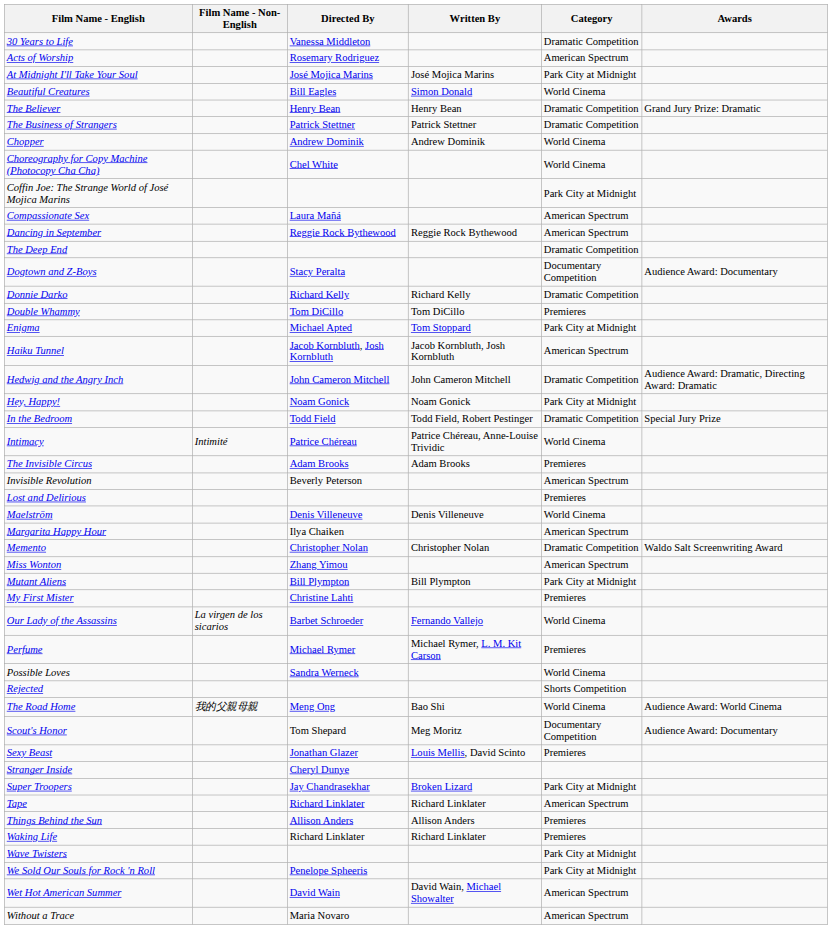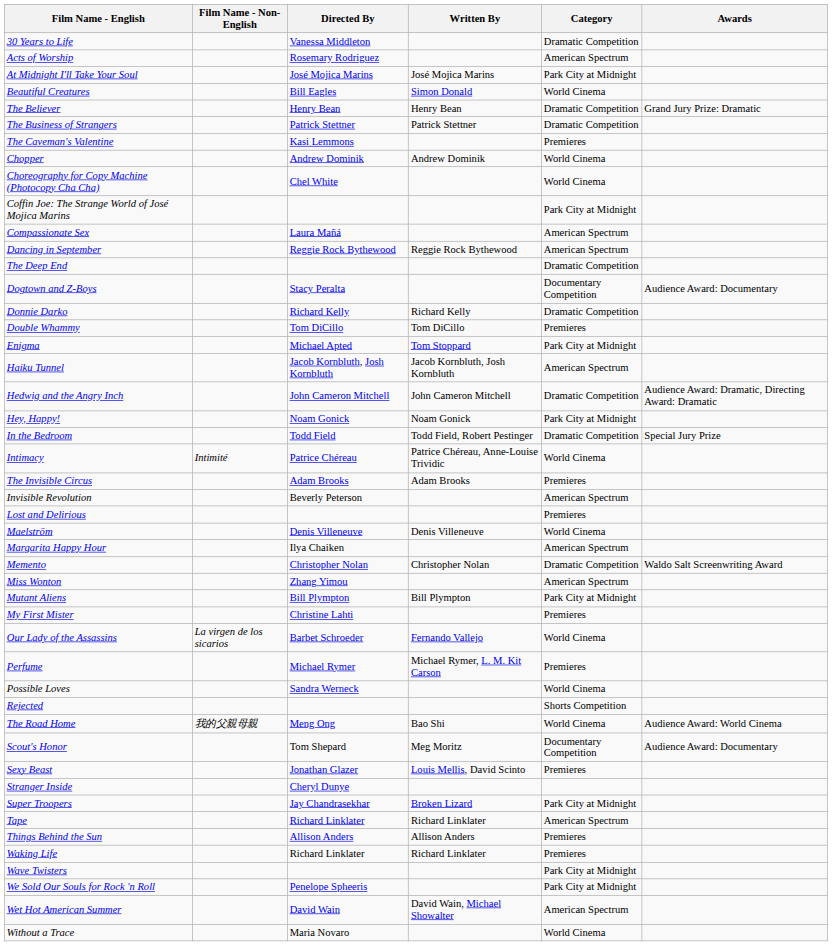 <table class="wikitable">
 <tr>
 <th>Film Name - English</th>
 <th>Film Name - Non-English</th>
 <th>Directed By</th>
 <th>Written By</th>
 <th>Category</th>
 <th>Awards</th>
 </tr>
 <tr>
 <td><em><a href='#'>30 Years to Life</a></em></td>
 <td></td>
 <td><a href='#'>Vanessa Middleton</a></td>
 <td></td>
 <td>Dramatic Competition</td>
 <td></td>
 </tr>
 <tr>
 <td><em><a href='#'>Acts of Worship</a></em></td>
 <td></td>
 <td><a href='#'>Rosemary Rodriguez</a></td>
 <td></td>
 <td>American Spectrum</td>
 <td></td>
 </tr>
 <tr>
 <td><em><a href='#'>At Midnight I'll Take Your Soul</a></em></td>
 <td></td>
 <td><a href='#'>José Mojica Marins</a></td>
 <td>José Mojica Marins</td>
 <td>Park City at Midnight</td>
 <td></td>
 </tr>
 <tr>
 <td><em><a href='#'>Beautiful Creatures</a></em></td>
 <td></td>
 <td><a href='#'>Bill Eagles</a></td>
 <td><a href='#'>Simon Donald</a></td>
 <td>World Cinema</td>
 <td></td>
 </tr>
 <tr>
 <td><em><a href='#'>The Believer</a></em></td>
 <td></td>
 <td><a href='#'>Henry Bean</a></td>
 <td>Henry Bean</td>
 <td>Dramatic Competition</td>
 <td>Grand Jury Prize: Dramatic</td>
 </tr>
 <tr>
 <td><em><a href='#'>The Business of Strangers</a></em></td>
 <td></td>
 <td><a href='#'>Patrick Stettner</a></td>
 <td>Patrick Stettner</td>
 <td>Dramatic Competition</td>
+<td></td>
+</tr>
+<tr>
+<td><em><a href='#'>The Caveman's Valentine</a></em></td>
+<td></td>
+<td><a href='#'>Kasi Lemmons</a></td>
+<td></td>
+<td>Premieres</td>
 <td></td>
 </tr>
 <tr>
 <td><em><a href='#'>Chopper</a></em></td>
 <td></td>
 <td><a href='#'>Andrew Dominik</a></td>
 <td>Andrew Dominik</td>
 <td>World Cinema</td>
 <td></td>
 </tr>
 <tr>
 <td><em><a href='#'>Choreography for Copy Machine (Photocopy Cha Cha)</a></em></td>
 <td></td>
 <td><a href='#'>Chel White</a></td>
 <td></td>
 <td>World Cinema</td>
 <td></td>
 </tr>
 <tr>
 <td><em>Coffin Joe: The Strange World of José Mojica Marins</em></td>
 <td></td>
 <td></td>
 <td></td>
 <td>Park City at Midnight</td>
 <td></td>
 </tr>
 <tr>
 <td><em><a href='#'>Compassionate Sex</a></em></td>
 <td></td>
 <td><a href='#'>Laura Mañá</a></td>
 <td></td>
 <td>American Spectrum</td>
 <td></td>
 </tr>
 <tr>
 <td><em><a href='#'>Dancing in September</a></em></td>
 <td></td>
 <td><a href='#'>Reggie Rock Bythewood</a></td>
 <td>Reggie Rock Bythewood</td>
 <td>American Spectrum</td>
 <td></td>
 </tr>
 <tr>
 <td><em><a href='#'>The Deep End</a></em></td>
 <td></td>
 <td></td>
 <td></td>
 <td>Dramatic Competition</td>
 <td></td>
 </tr>
 <tr>
 <td><em><a href='#'>Dogtown and Z-Boys</a></em></td>
 <td></td>
 <td><a href='#'>Stacy Peralta</a></td>
 <td></td>
 <td>Documentary Competition</td>
 <td>Audience Award: Documentary</td>
 </tr>
 <tr>
 <td><em><a href='#'>Donnie Darko</a></em></td>
 <td></td>
 <td><a href='#'>Richard Kelly</a></td>
 <td>Richard Kelly</td>
 <td>Dramatic Competition</td>
 <td></td>
 </tr>
 <tr>
 <td><em><a href='#'>Double Whammy</a></em></td>
 <td></td>
 <td><a href='#'>Tom DiCillo</a></td>
 <td>Tom DiCillo</td>
 <td>Premieres</td>
 <td></td>
 </tr>
 <tr>
 <td><em><a href='#'>Enigma</a></em></td>
 <td></td>
 <td><a href='#'>Michael Apted</a></td>
 <td><a href='#'>Tom Stoppard</a></td>
 <td>Park City at Midnight</td>
 <td></td>
 </tr>
 <tr>
 <td><em><a href='#'>Haiku Tunnel</a></em></td>
 <td></td>
 <td><a href='#'>Jacob Kornbluth</a>, <a href='#'>Josh Kornbluth</a></td>
 <td>Jacob Kornbluth, Josh Kornbluth</td>
 <td>American Spectrum</td>
 <td></td>
 </tr>
 <tr>
 <td><em><a href='#'>Hedwig and the Angry Inch</a></em></td>
 <td></td>
 <td><a href='#'>John Cameron Mitchell</a></td>
 <td>John Cameron Mitchell</td>
 <td>Dramatic Competition</td>
 <td>Audience Award: Dramatic, Directing Award: Dramatic</td>
 </tr>
 <tr>
 <td><em><a href='#'>Hey, Happy!</a></em></td>
 <td></td>
 <td><a href='#'>Noam Gonick</a></td>
 <td>Noam Gonick</td>
 <td>Park City at Midnight</td>
 <td></td>
 </tr>
 <tr>
 <td><em><a href='#'>In the Bedroom</a></em></td>
 <td></td>
 <td><a href='#'>Todd Field</a></td>
 <td>Todd Field, Robert Pestinger</td>
 <td>Dramatic Competition</td>
 <td>Special Jury Prize</td>
 </tr>
 <tr>
 <td><em><a href='#'>Intimacy</a></em></td>
 <td><em>Intimité</em></td>
 <td><a href='#'>Patrice Chéreau</a></td>
 <td>Patrice Chéreau, Anne-Louise Trividic</td>
 <td>World Cinema</td>
 <td></td>
 </tr>
 <tr>
 <td><em><a href='#'>The Invisible Circus</a></em></td>
 <td></td>
 <td><a href='#'>Adam Brooks</a></td>
 <td>Adam Brooks</td>
 <td>Premieres</td>
 <td></td>
 </tr>
 <tr>
 <td><em>Invisible Revolution</em></td>
 <td></td>
 <td>Beverly Peterson</td>
 <td></td>
 <td>American Spectrum</td>
 <td></td>
 </tr>
 <tr>
 <td><em><a href='#'>Lost and Delirious</a></em></td>
 <td></td>
 <td></td>
 <td></td>
 <td>Premieres</td>
 <td></td>
 </tr>
 <tr>
 <td><em><a href='#'>Maelström</a></em></td>
 <td></td>
 <td><a href='#'>Denis Villeneuve</a></td>
 <td>Denis Villeneuve</td>
 <td>World Cinema</td>
 <td></td>
 </tr>
 <tr>
 <td><em><a href='#'>Margarita Happy Hour</a></em></td>
 <td></td>
 <td>Ilya Chaiken</td>
 <td></td>
 <td>American Spectrum</td>
 <td></td>
 </tr>
 <tr>
 <td><em><a href='#'>Memento</a></em></td>
 <td></td>
 <td><a href='#'>Christopher Nolan</a></td>
 <td>Christopher Nolan</td>
 <td>Dramatic Competition</td>
 <td>Waldo Salt Screenwriting Award</td>
 </tr>
 <tr>
 <td><em><a href='#'>Miss Wonton</a></em></td>
 <td></td>
 <td><a href='#'>Zhang Yimou</a></td>
 <td></td>
 <td>American Spectrum</td>
 <td></td>
 </tr>
 <tr>
 <td><em><a href='#'>Mutant Aliens</a></em></td>
 <td></td>
 <td><a href='#'>Bill Plympton</a></td>
 <td>Bill Plympton</td>
 <td>Park City at Midnight</td>
 <td></td>
 </tr>
 <tr>
 <td><em><a href='#'>My First Mister</a></em></td>
 <td></td>
 <td><a href='#'>Christine Lahti</a></td>
 <td></td>
 <td>Premieres</td>
 <td></td>
 </tr>
 <tr>
 <td><em><a href='#'>Our Lady of the Assassins</a></em></td>
 <td><em>La virgen de los sicarios</em></td>
 <td><a href='#'>Barbet Schroeder</a></td>
 <td><a href='#'>Fernando Vallejo</a></td>
 <td>World Cinema</td>
 <td></td>
 </tr>
 <tr>
 <td><em><a href='#'>Perfume</a></em></td>
 <td></td>
 <td><a href='#'>Michael Rymer</a></td>
 <td>Michael Rymer, <a href='#'>L. M. Kit Carson</a></td>
 <td>Premieres</td>
 <td></td>
 </tr>
 <tr>
 <td><em>Possible Loves</em></td>
 <td></td>
 <td><a href='#'>Sandra Werneck</a></td>
 <td></td>
 <td>World Cinema</td>
 <td></td>
 </tr>
 <tr>
 <td><em><a href='#'>Rejected</a></em></td>
 <td></td>
 <td></td>
 <td></td>
 <td>Shorts Competition</td>
 <td></td>
 </tr>
 <tr>
 <td><em><a href='#'>The Road Home</a></em></td>
 <td><em>我的父親母親</em></td>
 <td><a href='#'>Meng Ong</a></td>
 <td>Bao Shi</td>
 <td>World Cinema</td>
 <td>Audience Award: World Cinema</td>
 </tr>
 <tr>
 <td><em><a href='#'>Scout's Honor</a></em></td>
 <td></td>
 <td>Tom Shepard</td>
 <td>Meg Moritz</td>
 <td>Documentary Competition</td>
 <td>Audience Award: Documentary</td>
 </tr>
 <tr>
 <td><em><a href='#'>Sexy Beast</a></em></td>
 <td></td>
 <td><a href='#'>Jonathan Glazer</a></td>
 <td><a href='#'>Louis Mellis</a>, David Scinto</td>
 <td>Premieres</td>
 <td></td>
 </tr>
 <tr>
 <td><em><a href='#'>Stranger Inside</a></em></td>
 <td></td>
 <td><a href='#'>Cheryl Dunye</a></td>
 <td></td>
 <td></td>
 <td></td>
 </tr>
 <tr>
 <td><em><a href='#'>Super Troopers</a></em></td>
 <td></td>
 <td><a href='#'>Jay Chandrasekhar</a></td>
 <td><a href='#'>Broken Lizard</a></td>
 <td>Park City at Midnight</td>
 <td></td>
 </tr>
 <tr>
 <td><em><a href='#'>Tape</a></em></td>
 <td></td>
 <td><a href='#'>Richard Linklater</a></td>
 <td>Richard Linklater</td>
 <td>American Spectrum</td>
 <td></td>
 </tr>
 <tr>
 <td><em><a href='#'>Things Behind the Sun</a></em></td>
 <td></td>
 <td><a href='#'>Allison Anders</a></td>
 <td>Allison Anders</td>
 <td>Premieres</td>
 <td></td>
 </tr>
 <tr>
 <td><em><a href='#'>Waking Life</a></em></td>
 <td></td>
 <td>Richard Linklater</td>
 <td>Richard Linklater</td>
 <td>Premieres</td>
 <td></td>
 </tr>
 <tr>
 <td><em><a href='#'>Wave Twisters</a></em></td>
 <td></td>
 <td></td>
 <td></td>
 <td>Park City at Midnight</td>
 <td></td>
 </tr>
 <tr>
 <td><em><a href='#'>We Sold Our Souls for Rock 'n Roll</a></em></td>
 <td></td>
 <td><a href='#'>Penelope Spheeris</a></td>
 <td></td>
 <td>Park City at Midnight</td>
 <td></td>
 </tr>
 <tr>
 <td><em><a href='#'>Wet Hot American Summer</a></em></td>
 <td></td>
 <td><a href='#'>David Wain</a></td>
 <td>David Wain, <a href='#'>Michael Showalter</a></td>
 <td>American Spectrum</td>
 <td></td>
 </tr>
 <tr>
 <td><em>Without a Trace</em></td>
 <td></td>
 <td>Maria Novaro</td>
 <td></td>
-<td>American Spectrum</td>
+<td>World Cinema</td>
 <td></td>
 </tr>
 </table>
